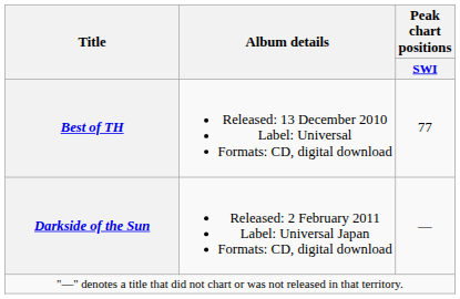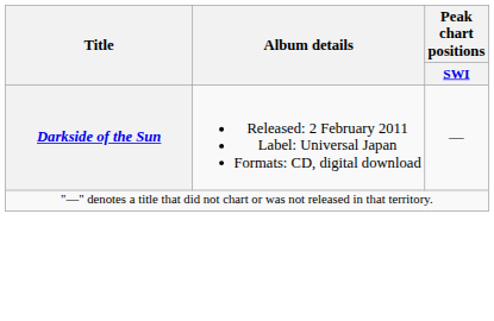 <table class="wikitable plainrowheaders" style="text-align:center;">
 <tr>
 <th scope="col" rowspan="2" style="width:12em;">Title</th>
 <th scope="col" rowspan="2">Album details</th>
 <th scope="col">Peak chart positions</th>
 </tr>
 <tr>
 <th scope="col" style="width:3em;font-size:90%;"><a href='#'>SWI</a><br></th>
 </tr>
 <tr>
-<th scope="row"><em><a href='#'>Best of TH</a></em></th>
-<td><br><ul><li>Released: 13 December 2010</li><li>Label: Universal</li><li>Formats: CD, digital download</li></ul></td>
-<td>77</td>
-</tr>
-<tr>
 <th scope="row"><em><a href='#'>Darkside of the Sun</a></em></th>
 <td><br><ul><li>Released: 2 February 2011</li><li>Label: Universal Japan</li><li>Formats: CD, digital download</li></ul></td>
 <td>—</td>
 </tr>
 <tr>
 <td align="center" colspan="3" style="font-size: 85%">"—" denotes a title that did not chart or was not released in that territory.</td>
 </tr>
 </table>
